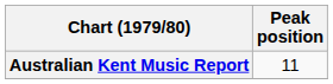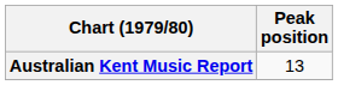 <table class="wikitable sortable plainrowheaders">
 <tr>
 <th scope="col">Chart (1979/80)</th>
 <th scope="col">Peak <br>position</th>
 </tr>
 <tr>
 <th scope="row">Australian <a href='#'>Kent Music Report</a></th>
-<td style="text-align:center;">11</td>
+<td style="text-align:center;">13</td>
 </tr>
 <tr>
 </tr>
 </table>
